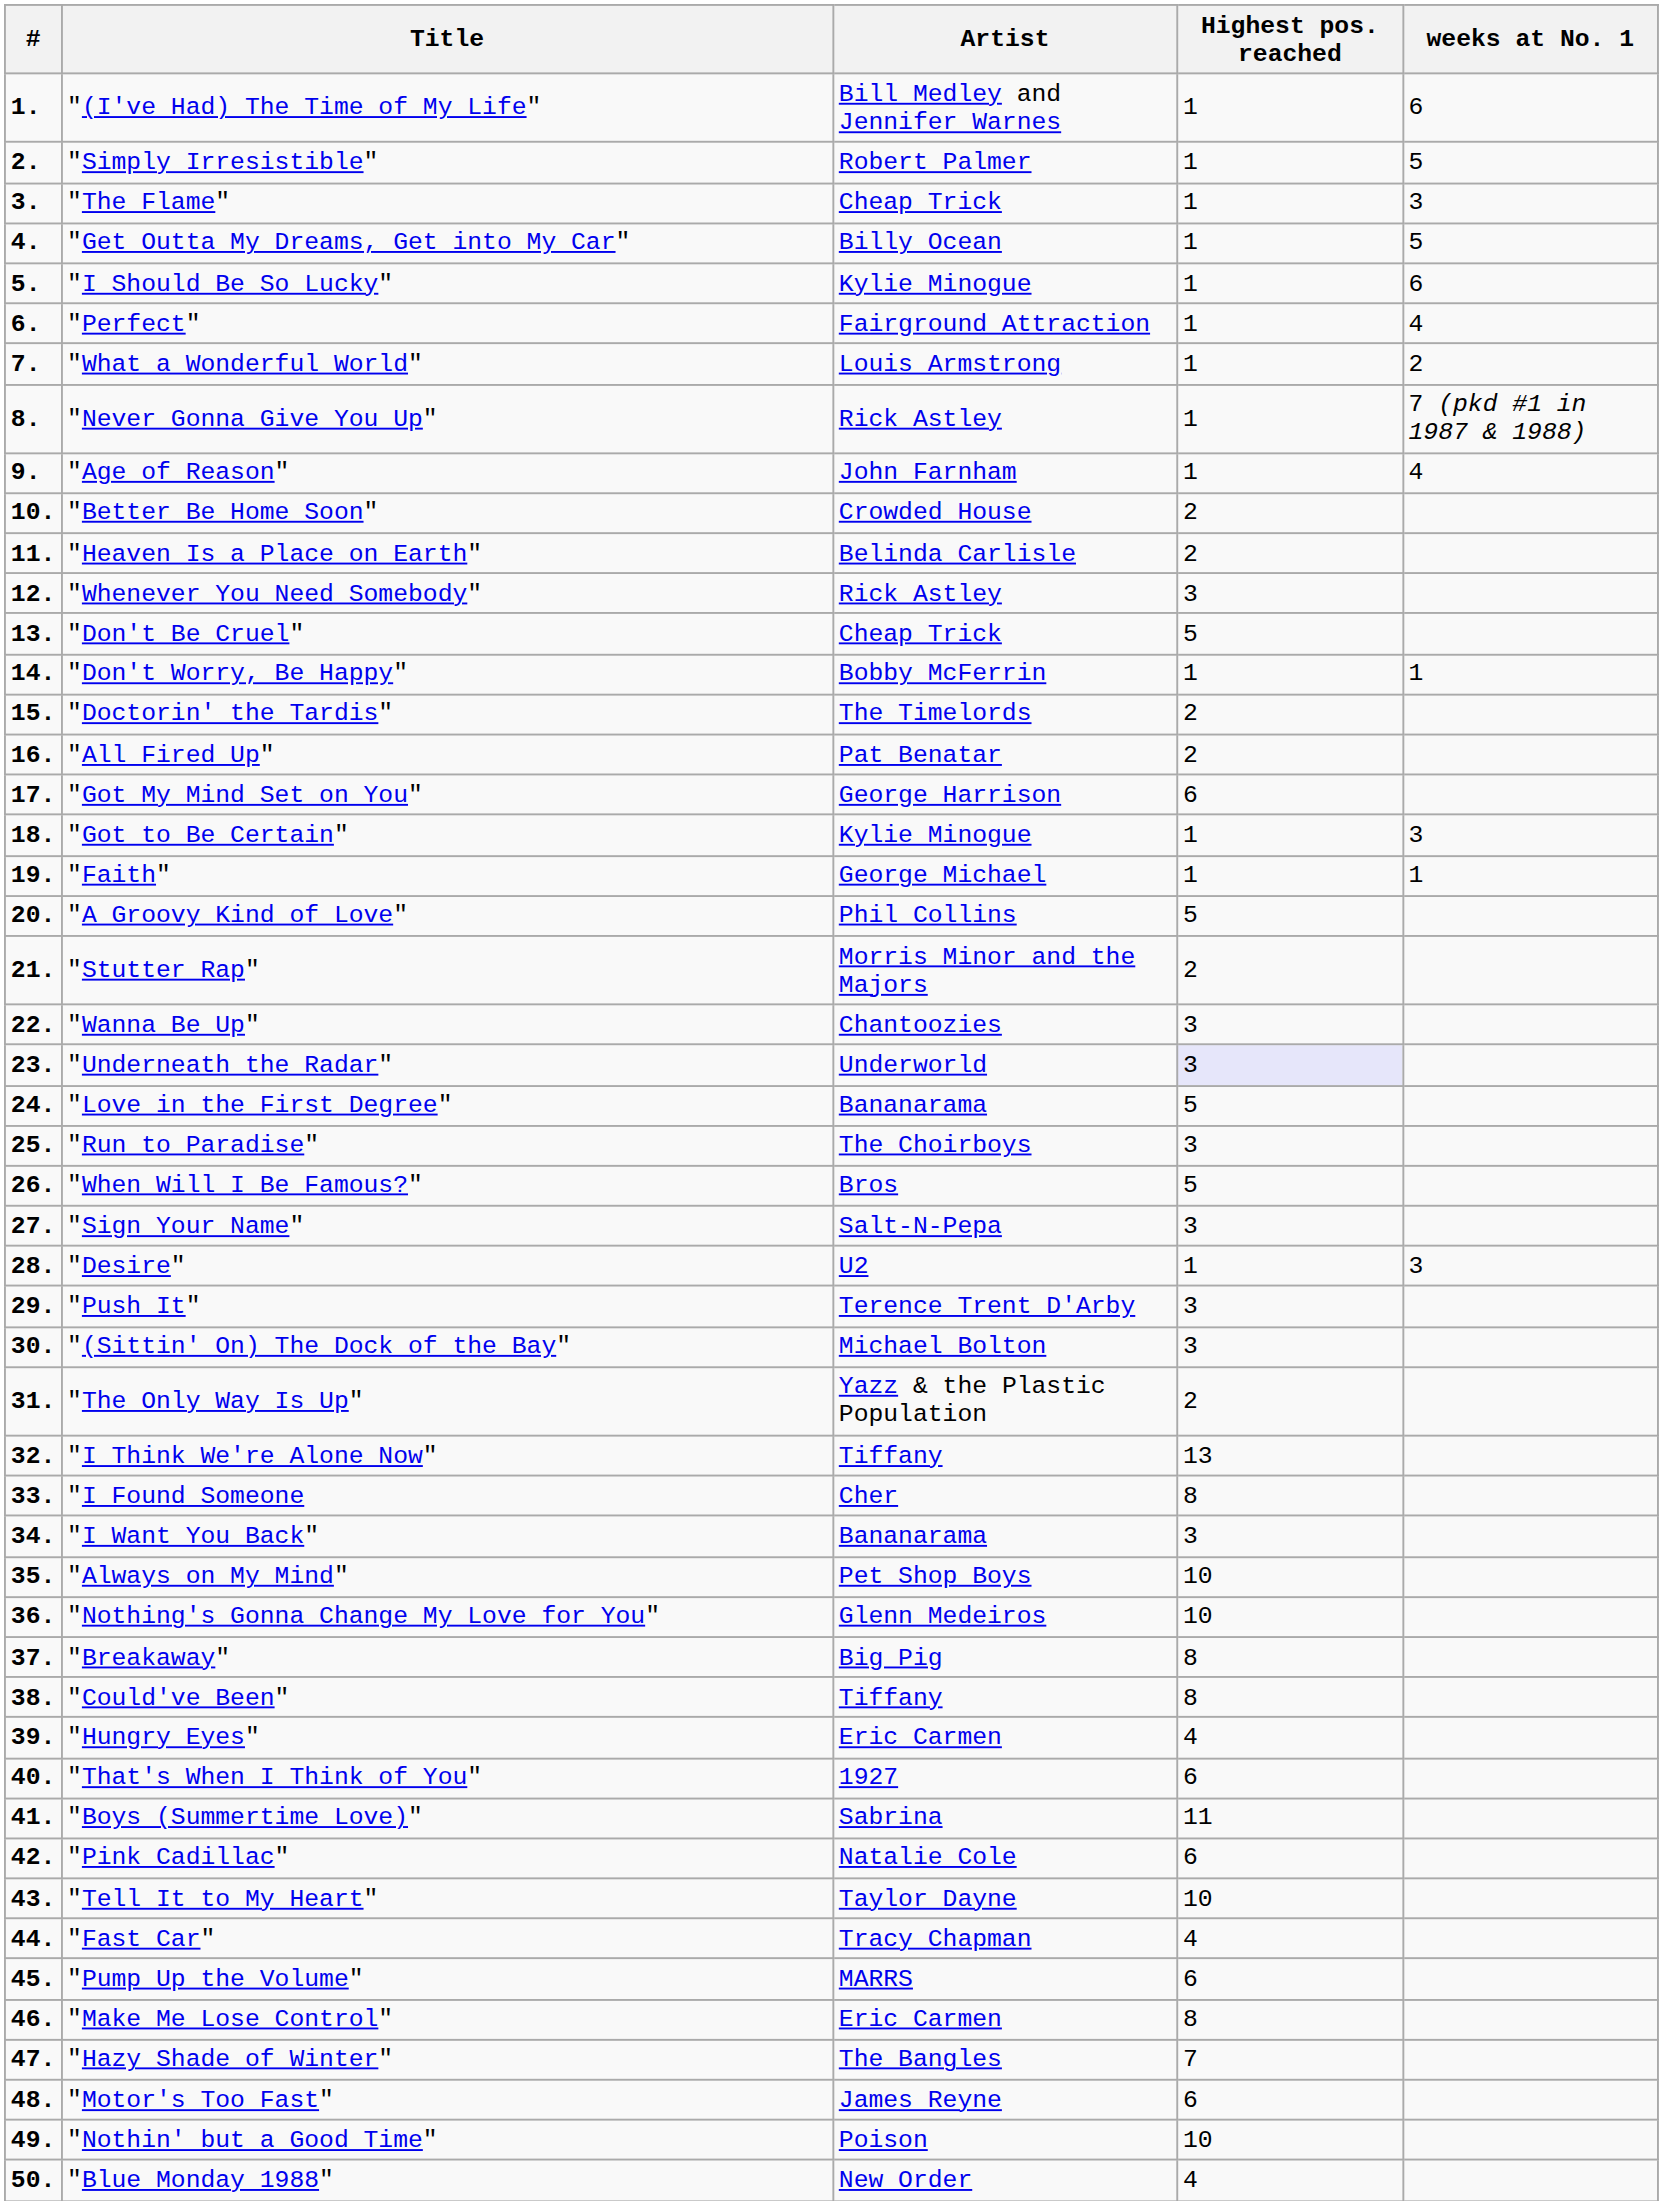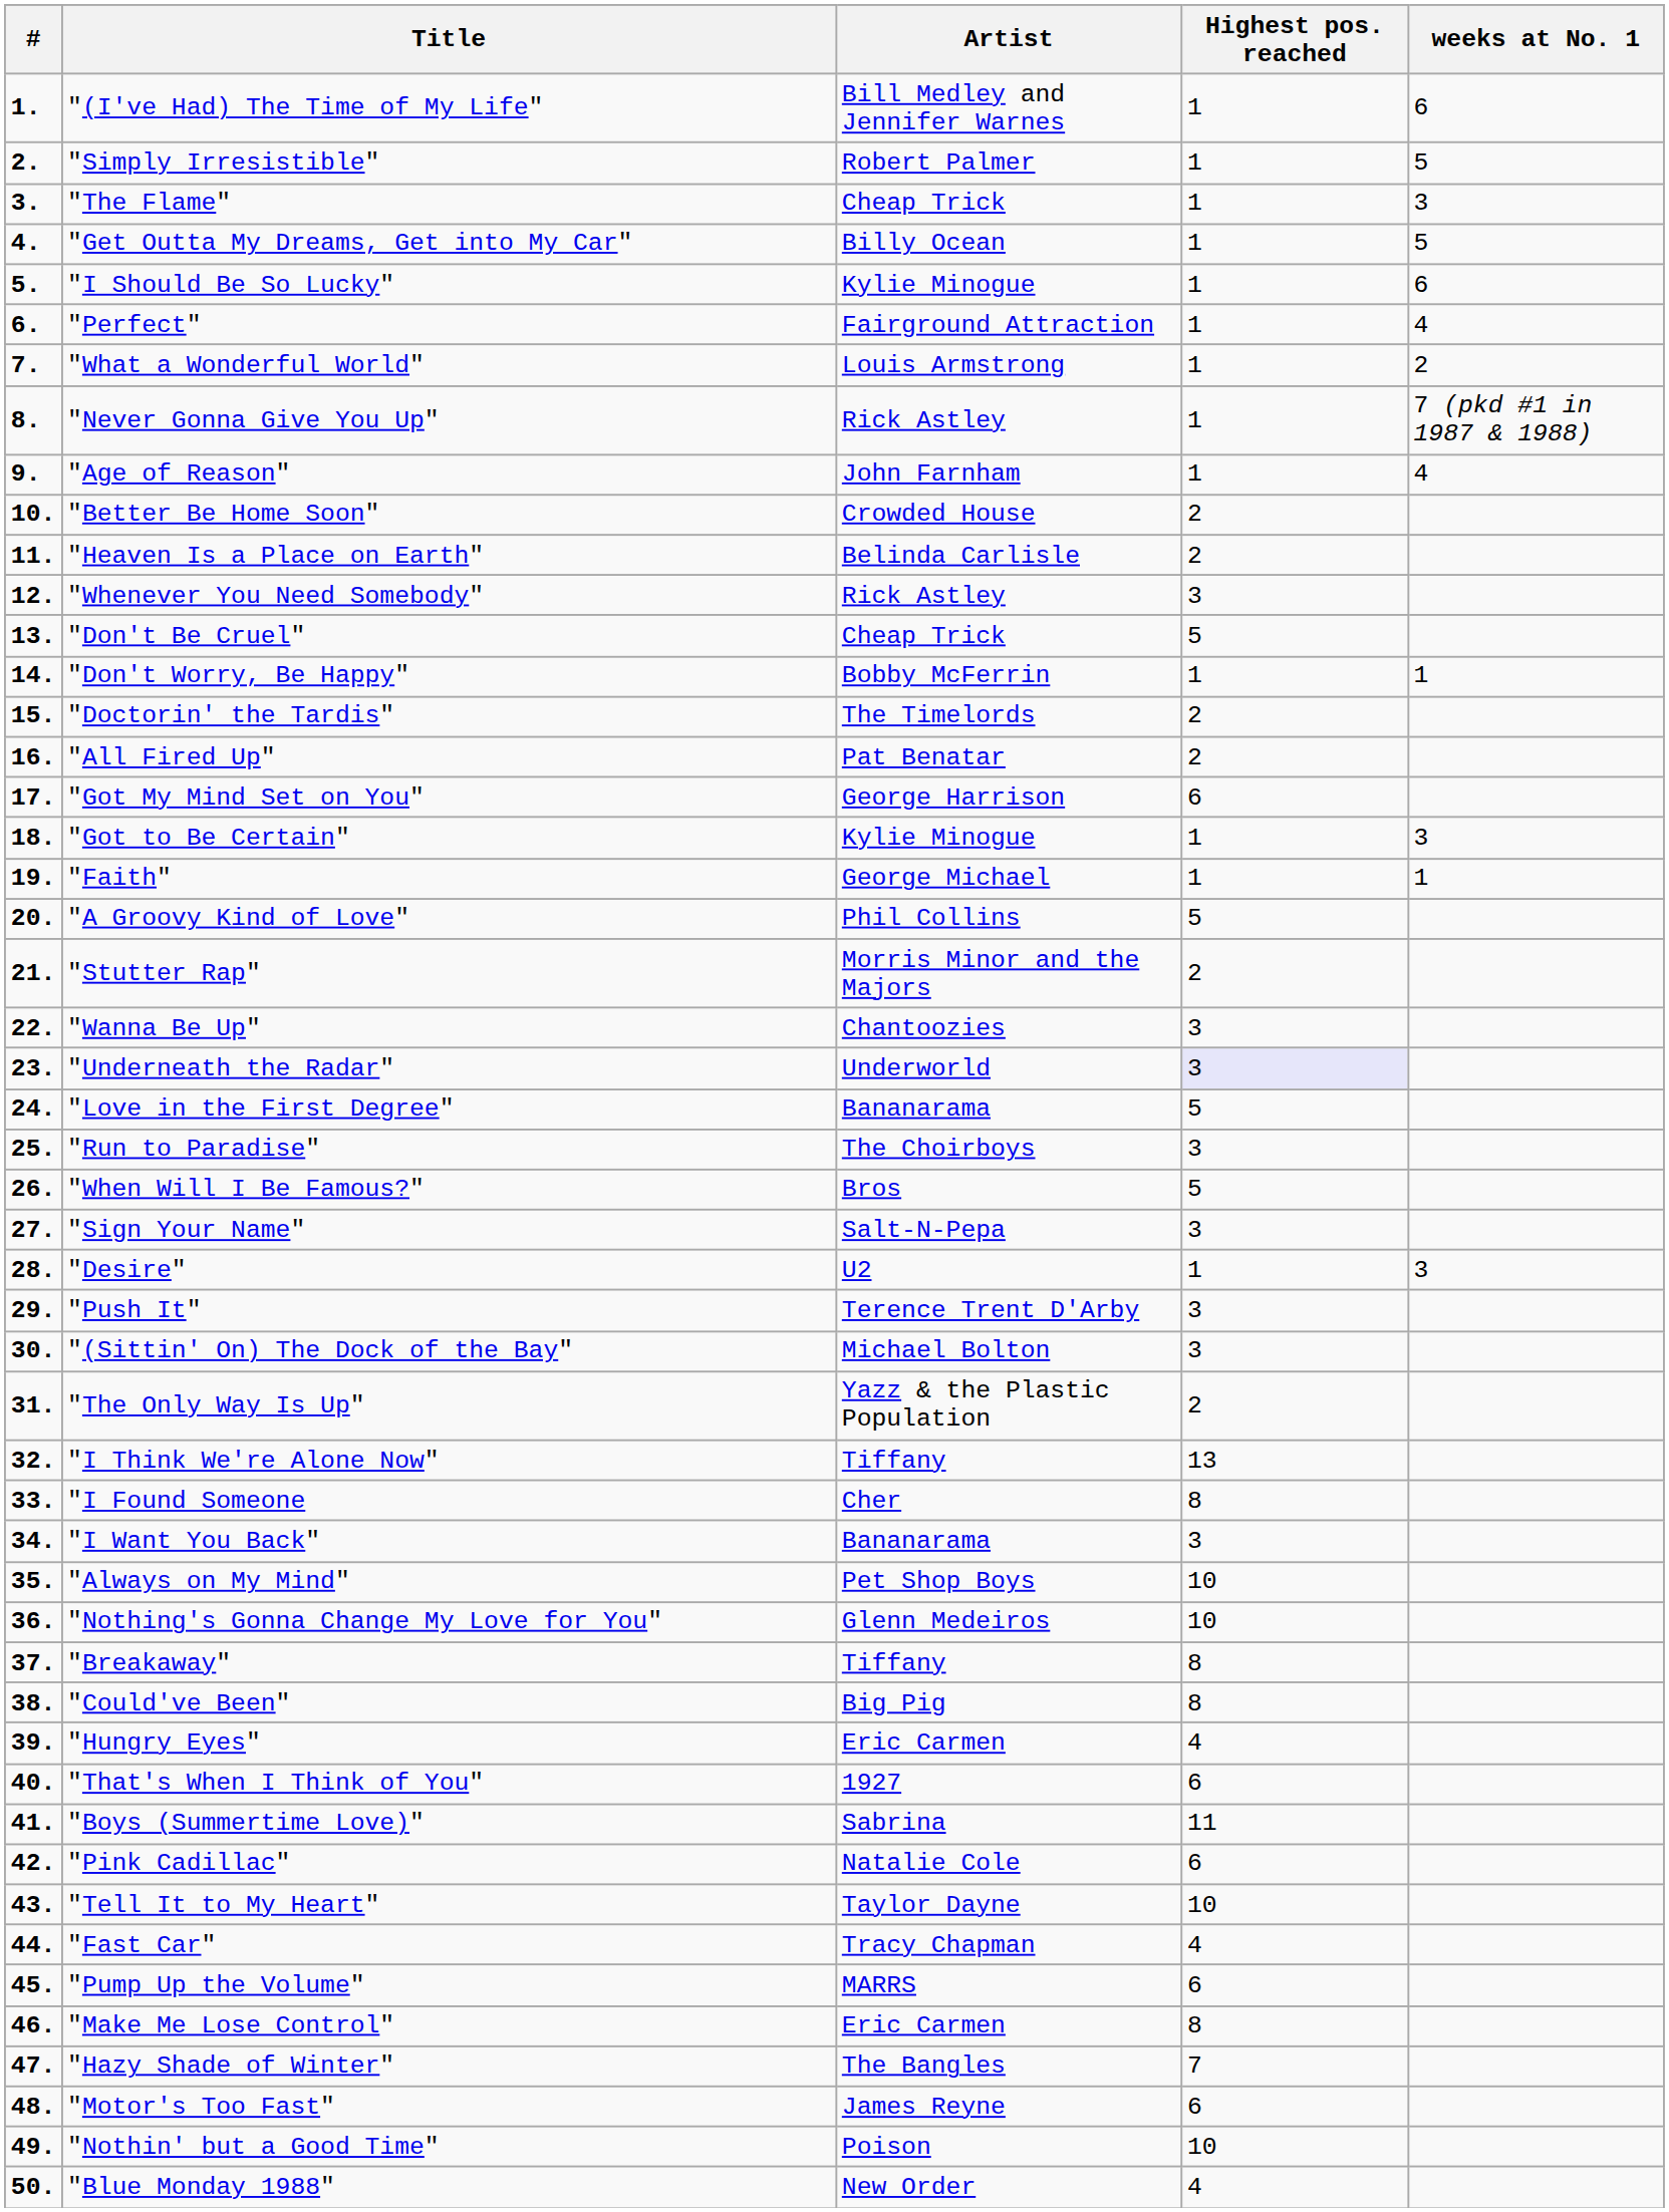 <table class="wikitable sortable">
 <tr>
 <th>#</th>
 <th width="400">Title</th>
 <th>Artist</th>
 <th>Highest pos. reached</th>
 <th>weeks at No. 1</th>
 </tr>
 <tr>
 <td><strong>1.</strong></td>
 <td>"<a href='#'>(I've Had) The Time of My Life</a>"</td>
 <td><a href='#'>Bill Medley</a> and <a href='#'>Jennifer Warnes</a></td>
 <td>1</td>
 <td>6</td>
 </tr>
 <tr>
 <td><strong>2.</strong></td>
 <td>"<a href='#'>Simply Irresistible</a>"</td>
 <td><a href='#'>Robert Palmer</a></td>
 <td>1</td>
 <td>5</td>
 </tr>
 <tr>
 <td><strong>3.</strong></td>
 <td>"<a href='#'>The Flame</a>"</td>
 <td><a href='#'>Cheap Trick</a></td>
 <td>1</td>
 <td>3</td>
 </tr>
 <tr>
 <td><strong>4.</strong></td>
 <td>"<a href='#'>Get Outta My Dreams, Get into My Car</a>"</td>
 <td><a href='#'>Billy Ocean</a></td>
 <td>1</td>
 <td>5</td>
 </tr>
 <tr>
 <td><strong>5.</strong></td>
 <td>"<a href='#'>I Should Be So Lucky</a>"</td>
 <td><a href='#'>Kylie Minogue</a></td>
 <td>1</td>
 <td>6</td>
 </tr>
 <tr>
 <td><strong>6.</strong></td>
 <td>"<a href='#'>Perfect</a>"</td>
 <td><a href='#'>Fairground Attraction</a></td>
 <td>1</td>
 <td>4</td>
 </tr>
 <tr>
 <td><strong>7.</strong></td>
 <td>"<a href='#'>What a Wonderful World</a>"</td>
 <td><a href='#'>Louis Armstrong</a></td>
 <td>1</td>
 <td>2</td>
 </tr>
 <tr>
 <td><strong>8.</strong></td>
 <td>"<a href='#'>Never Gonna Give You Up</a>"</td>
 <td><a href='#'>Rick Astley</a></td>
 <td>1</td>
 <td>7 <em>(pkd #1 in 1987 & 1988)</em></td>
 </tr>
 <tr>
 <td><strong>9.</strong></td>
 <td>"<a href='#'>Age of Reason</a>"</td>
 <td><a href='#'>John Farnham</a></td>
 <td>1</td>
 <td>4</td>
 </tr>
 <tr>
 <td><strong>10.</strong></td>
 <td>"<a href='#'>Better Be Home Soon</a>"</td>
 <td><a href='#'>Crowded House</a></td>
 <td>2</td>
 <td></td>
 </tr>
 <tr>
 <td><strong>11.</strong></td>
 <td>"<a href='#'>Heaven Is a Place on Earth</a>"</td>
 <td><a href='#'>Belinda Carlisle</a></td>
 <td>2</td>
 <td></td>
 </tr>
 <tr>
 <td><strong>12.</strong></td>
 <td>"<a href='#'>Whenever You Need Somebody</a>"</td>
 <td><a href='#'>Rick Astley</a></td>
 <td>3</td>
 <td></td>
 </tr>
 <tr>
 <td><strong>13.</strong></td>
 <td>"<a href='#'>Don't Be Cruel</a>"</td>
 <td><a href='#'>Cheap Trick</a></td>
 <td>5</td>
 <td></td>
 </tr>
 <tr>
 <td><strong>14.</strong></td>
 <td>"<a href='#'>Don't Worry, Be Happy</a>"</td>
 <td><a href='#'>Bobby McFerrin</a></td>
 <td>1</td>
 <td>1</td>
 </tr>
 <tr>
 <td><strong>15.</strong></td>
 <td>"<a href='#'>Doctorin' the Tardis</a>"</td>
 <td><a href='#'>The Timelords</a></td>
 <td>2</td>
 <td></td>
 </tr>
 <tr>
 <td><strong>16.</strong></td>
 <td>"<a href='#'>All Fired Up</a>"</td>
 <td><a href='#'>Pat Benatar</a></td>
 <td>2</td>
 <td></td>
 </tr>
 <tr>
 <td><strong>17.</strong></td>
 <td>"<a href='#'>Got My Mind Set on You</a>"</td>
 <td><a href='#'>George Harrison</a></td>
 <td>6</td>
 <td></td>
 </tr>
 <tr>
 <td><strong>18.</strong></td>
 <td>"<a href='#'>Got to Be Certain</a>"</td>
 <td><a href='#'>Kylie Minogue</a></td>
 <td>1</td>
 <td>3</td>
 </tr>
 <tr>
 <td><strong>19.</strong></td>
 <td>"<a href='#'>Faith</a>"</td>
 <td><a href='#'>George Michael</a></td>
 <td>1</td>
 <td>1</td>
 </tr>
 <tr>
 <td><strong>20.</strong></td>
 <td>"<a href='#'>A Groovy Kind of Love</a>"</td>
 <td><a href='#'>Phil Collins</a></td>
 <td>5</td>
 <td></td>
 </tr>
 <tr>
 <td><strong>21.</strong></td>
 <td>"<a href='#'>Stutter Rap</a>"</td>
 <td><a href='#'>Morris Minor and the Majors</a></td>
 <td>2</td>
 <td></td>
 </tr>
 <tr>
 <td><strong>22.</strong></td>
 <td>"<a href='#'>Wanna Be Up</a>"</td>
 <td><a href='#'>Chantoozies</a></td>
 <td>3</td>
 <td></td>
 </tr>
 <tr>
 <td><strong>23.</strong></td>
 <td>"<a href='#'>Underneath the Radar</a>"</td>
 <td><a href='#'>Underworld</a></td>
 <td style="background: lavender;">3</td>
 <td></td>
 </tr>
 <tr>
 <td><strong>24.</strong></td>
 <td>"<a href='#'>Love in the First Degree</a>"</td>
 <td><a href='#'>Bananarama</a></td>
 <td>5</td>
 <td></td>
 </tr>
 <tr>
 <td><strong>25.</strong></td>
 <td>"<a href='#'>Run to Paradise</a>"</td>
 <td><a href='#'>The Choirboys</a></td>
 <td>3</td>
 <td></td>
 </tr>
 <tr>
 <td><strong>26.</strong></td>
 <td>"<a href='#'>When Will I Be Famous?</a>"</td>
 <td><a href='#'>Bros</a></td>
 <td>5</td>
 <td></td>
 </tr>
 <tr>
 <td><strong>27.</strong></td>
 <td>"<a href='#'>Sign Your Name</a>"</td>
 <td><a href='#'>Salt-N-Pepa</a></td>
 <td>3</td>
 <td></td>
 </tr>
 <tr>
 <td><strong>28.</strong></td>
 <td>"<a href='#'>Desire</a>"</td>
 <td><a href='#'>U2</a></td>
 <td>1</td>
 <td>3</td>
 </tr>
 <tr>
 <td><strong>29.</strong></td>
 <td>"<a href='#'>Push It</a>"</td>
 <td><a href='#'>Terence Trent D'Arby</a></td>
 <td>3</td>
 <td></td>
 </tr>
 <tr>
 <td><strong>30.</strong></td>
 <td>"<a href='#'>(Sittin' On) The Dock of the Bay</a>"</td>
 <td><a href='#'>Michael Bolton</a></td>
 <td>3</td>
 <td></td>
 </tr>
 <tr>
 <td><strong>31.</strong></td>
 <td>"<a href='#'>The Only Way Is Up</a>"</td>
 <td><a href='#'>Yazz</a> & the Plastic Population</td>
 <td>2</td>
 <td></td>
 </tr>
 <tr>
 <td><strong>32.</strong></td>
 <td>"<a href='#'>I Think We're Alone Now</a>"</td>
 <td><a href='#'>Tiffany</a></td>
 <td>13</td>
 <td></td>
 </tr>
 <tr>
 <td><strong>33.</strong></td>
 <td>"<a href='#'>I Found Someone</a></td>
 <td><a href='#'>Cher</a></td>
 <td>8</td>
 <td></td>
 </tr>
 <tr>
 <td><strong>34.</strong></td>
 <td>"<a href='#'>I Want You Back</a>"</td>
 <td><a href='#'>Bananarama</a></td>
 <td>3</td>
 <td></td>
 </tr>
 <tr>
 <td><strong>35.</strong></td>
 <td>"<a href='#'>Always on My Mind</a>"</td>
 <td><a href='#'>Pet Shop Boys</a></td>
 <td>10</td>
 <td></td>
 </tr>
 <tr>
 <td><strong>36.</strong></td>
 <td>"<a href='#'>Nothing's Gonna Change My Love for You</a>"</td>
 <td><a href='#'>Glenn Medeiros</a></td>
 <td>10</td>
 <td></td>
 </tr>
 <tr>
 <td><strong>37.</strong></td>
 <td>"<a href='#'>Breakaway</a>"</td>
-<td><a href='#'>Big Pig</a></td>
+<td><a href='#'>Tiffany</a></td>
 <td>8</td>
 <td></td>
 </tr>
 <tr>
 <td><strong>38.</strong></td>
 <td>"<a href='#'>Could've Been</a>"</td>
-<td><a href='#'>Tiffany</a></td>
+<td><a href='#'>Big Pig</a></td>
 <td>8</td>
 <td></td>
 </tr>
 <tr>
 <td><strong>39.</strong></td>
 <td>"<a href='#'>Hungry Eyes</a>"</td>
 <td><a href='#'>Eric Carmen</a></td>
 <td>4</td>
 <td></td>
 </tr>
 <tr>
 <td><strong>40.</strong></td>
 <td>"<a href='#'>That's When I Think of You</a>"</td>
 <td><a href='#'>1927</a></td>
 <td>6</td>
 <td></td>
 </tr>
 <tr>
 <td><strong>41.</strong></td>
 <td>"<a href='#'>Boys (Summertime Love)</a>"</td>
 <td><a href='#'>Sabrina</a></td>
 <td>11</td>
 <td></td>
 </tr>
 <tr>
 <td><strong>42.</strong></td>
 <td>"<a href='#'>Pink Cadillac</a>"</td>
 <td><a href='#'>Natalie Cole</a></td>
 <td>6</td>
 <td></td>
 </tr>
 <tr>
 <td><strong>43.</strong></td>
 <td>"<a href='#'>Tell It to My Heart</a>"</td>
 <td><a href='#'>Taylor Dayne</a></td>
 <td>10</td>
 <td></td>
 </tr>
 <tr>
 <td><strong>44.</strong></td>
 <td>"<a href='#'>Fast Car</a>"</td>
 <td><a href='#'>Tracy Chapman</a></td>
 <td>4</td>
 <td></td>
 </tr>
 <tr>
 <td><strong>45.</strong></td>
 <td>"<a href='#'>Pump Up the Volume</a>"</td>
 <td><a href='#'>MARRS</a></td>
 <td>6</td>
 <td></td>
 </tr>
 <tr>
 <td><strong>46.</strong></td>
 <td>"<a href='#'>Make Me Lose Control</a>"</td>
 <td><a href='#'>Eric Carmen</a></td>
 <td>8</td>
 <td></td>
 </tr>
 <tr>
 <td><strong>47.</strong></td>
 <td>"<a href='#'>Hazy Shade of Winter</a>"</td>
 <td><a href='#'>The Bangles</a></td>
 <td>7</td>
 <td></td>
 </tr>
 <tr>
 <td><strong>48.</strong></td>
 <td>"<a href='#'>Motor's Too Fast</a>"</td>
 <td><a href='#'>James Reyne</a></td>
 <td>6</td>
 <td></td>
 </tr>
 <tr>
 <td><strong>49.</strong></td>
 <td>"<a href='#'>Nothin' but a Good Time</a>"</td>
 <td><a href='#'>Poison</a></td>
 <td>10</td>
 <td></td>
 </tr>
 <tr>
 <td><strong>50.</strong></td>
 <td>"<a href='#'>Blue Monday 1988</a>"</td>
 <td><a href='#'>New Order</a></td>
 <td>4</td>
 <td></td>
 </tr>
 </table>
